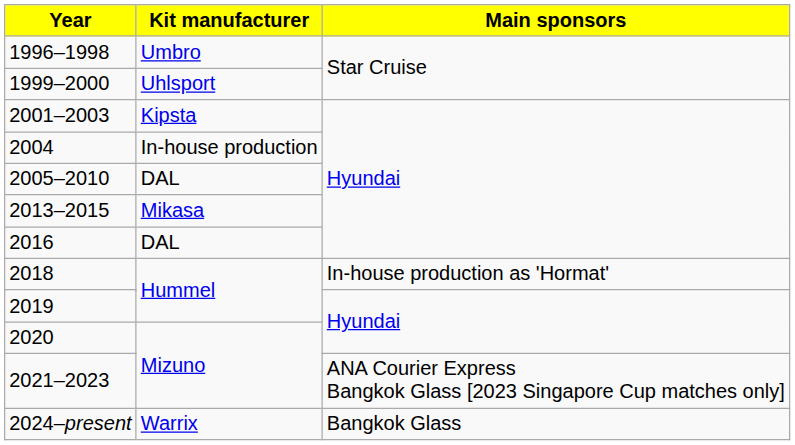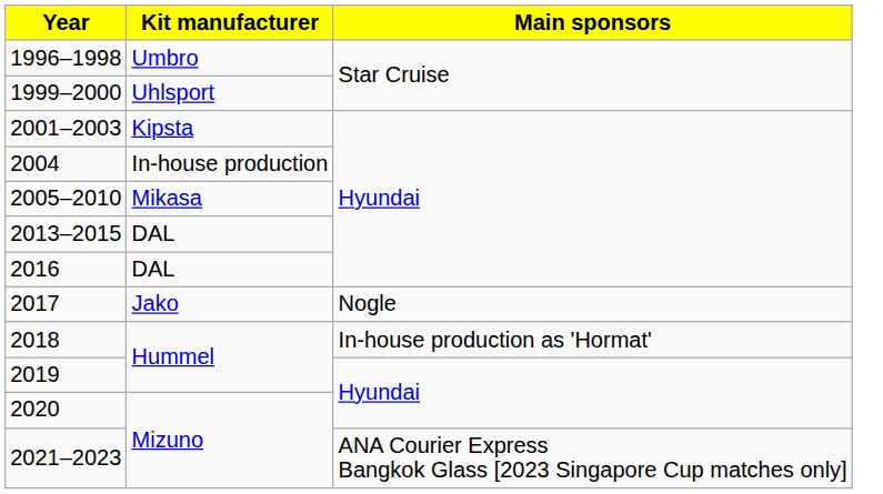 <table class="wikitable">
 <tr>
 <th style="background:#FFFF00; color:black; text-align:center;">Year</th>
 <th style="background:#FFFF00; color:black; text-align:center;"><strong>Kit manufacturer</strong></th>
 <th style="background:#FFFF00; color:black; text-align:center;">Main sponsors</th>
 </tr>
 <tr>
 <td>1996–1998</td>
 <td> <a href='#'>Umbro</a></td>
 <td rowspan="2"> Star Cruise</td>
 </tr>
 <tr>
 <td>1999–2000</td>
 <td> <a href='#'>Uhlsport</a></td>
 </tr>
 <tr>
 <td>2001–2003</td>
 <td> <a href='#'>Kipsta</a></td>
 <td rowspan="5">  <a href='#'>Hyundai</a></td>
 </tr>
 <tr>
 <td>2004</td>
 <td>In-house production</td>
 </tr>
 <tr>
 <td>2005–2010</td>
-<td> DAL</td>
+<td> <a href='#'>Mikasa</a></td>
 </tr>
 <tr>
 <td>2013–2015</td>
-<td> <a href='#'>Mikasa</a></td>
+<td> DAL</td>
 </tr>
 <tr>
 <td>2016</td>
 <td> DAL</td>
+</tr>
+<tr>
+<td>2017</td>
+<td> <a href='#'>Jako</a></td>
+<td> Nogle</td>
 </tr>
 <tr>
 <td rowspan="2">2018</td>
 <td rowspan="3"> <a href='#'>Hummel</a></td>
 <td>In-house production as 'Hormat'</td>
 </tr>
 <tr>
 <td rowspan="3">  <a href='#'>Hyundai</a></td>
 </tr>
 <tr>
 <td>2019</td>
 </tr>
 <tr>
 <td>2020</td>
 <td rowspan="2"> <a href='#'>Mizuno</a></td>
 </tr>
 <tr>
 <td>2021–2023</td>
 <td>  ANA Courier Express<br>  Bangkok Glass [2023 Singapore Cup matches only]</td>
 </tr>
-<tr>
-<td>2024–<em>present</em></td>
-<td>  <a href='#'>Warrix</a></td>
-<td>  Bangkok Glass</td>
-</tr>
 </table>
